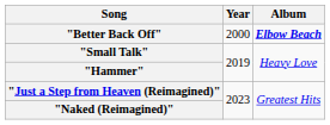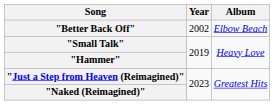 <table class="wikitable plainrowheaders" style="text-align:center;" border="1">
 <tr>
 <th scope="col">Song</th>
 <th scope="col">Year</th>
 <th scope="col">Album</th>
 </tr>
 <tr>
 <th scope="row">"Better Back Off"</th>
-<td>2000</td>
-<td><strong><em><a href='#'>Elbow Beach</a></em></strong></td>
+<td>2002</td>
+<td><em><a href='#'>Elbow Beach</a></em></td>
 </tr>
 <tr>
 <th scope="row">"Small Talk"</th>
 <td rowspan="2">2019</td>
 <td rowspan="2"><em><a href='#'>Heavy Love</a></em></td>
 </tr>
 <tr>
 <th scope="row">"Hammer"</th>
 </tr>
 <tr>
 <th scope="row">"<a href='#'>Just a Step from Heaven</a> (Reimagined)"</th>
 <td rowspan="2">2023</td>
 <td rowspan="2"><em><a href='#'>Greatest Hits</a></em></td>
 </tr>
 <tr>
 <th scope="row">"Naked (Reimagined)"</th>
 </tr>
 </table>
